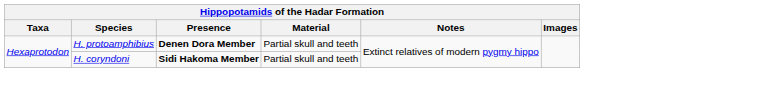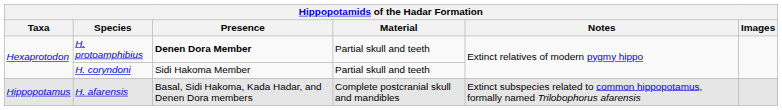 <table class="wikitable" align="center">
 <tr>
 <th colspan="6" align="center"><strong><a href='#'>Hippopotamids</a></strong> of the Hadar Formation</th>
 </tr>
 <tr>
 <th>Taxa</th>
 <th>Species</th>
 <th>Presence</th>
 <th>Material</th>
 <th>Notes</th>
 <th>Images</th>
 </tr>
 <tr>
 <td rowspan = "2"><em><a href='#'>Hexaprotodon</a></em></td>
 <td><em><a href='#'>H. protoamphibius</a></em></td>
 <td><strong>Denen Dora Member</strong></td>
 <td>Partial skull and teeth</td>
 <td rowspan = "2">Extinct relatives of modern <a href='#'>pygmy hippo</a></td>
 <td rowspan = "2"></td>
 </tr>
 <tr>
 <td><em><a href='#'>H. coryndoni</a></em></td>
-<td><strong>Sidi Hakoma Member</strong></td>
+<td>Sidi Hakoma Member</td>
 <td>Partial skull and teeth</td>
 </tr>
+<tr>
+<td style="background:#E6E6E6;"><em><a href='#'>Hippopotamus</a></em></td>
+<td style="background:#E6E6E6;"><em><a href='#'>H. afarensis</a></em></td>
+<td style="background:#E6E6E6;">Basal, Sidi Hakoma, Kada Hadar, and Denen Dora members</td>
+<td style="background:#E6E6E6;">Complete postcranial skull and mandibles</td>
+<td style="background:#E6E6E6;">Extinct subspecies related to <a href='#'>common hippopotamus</a>, formally named <em>Trilobophorus afarensis</em></td>
+<td style="background:#E6E6E6;"></td>
+</tr>
 </table>
